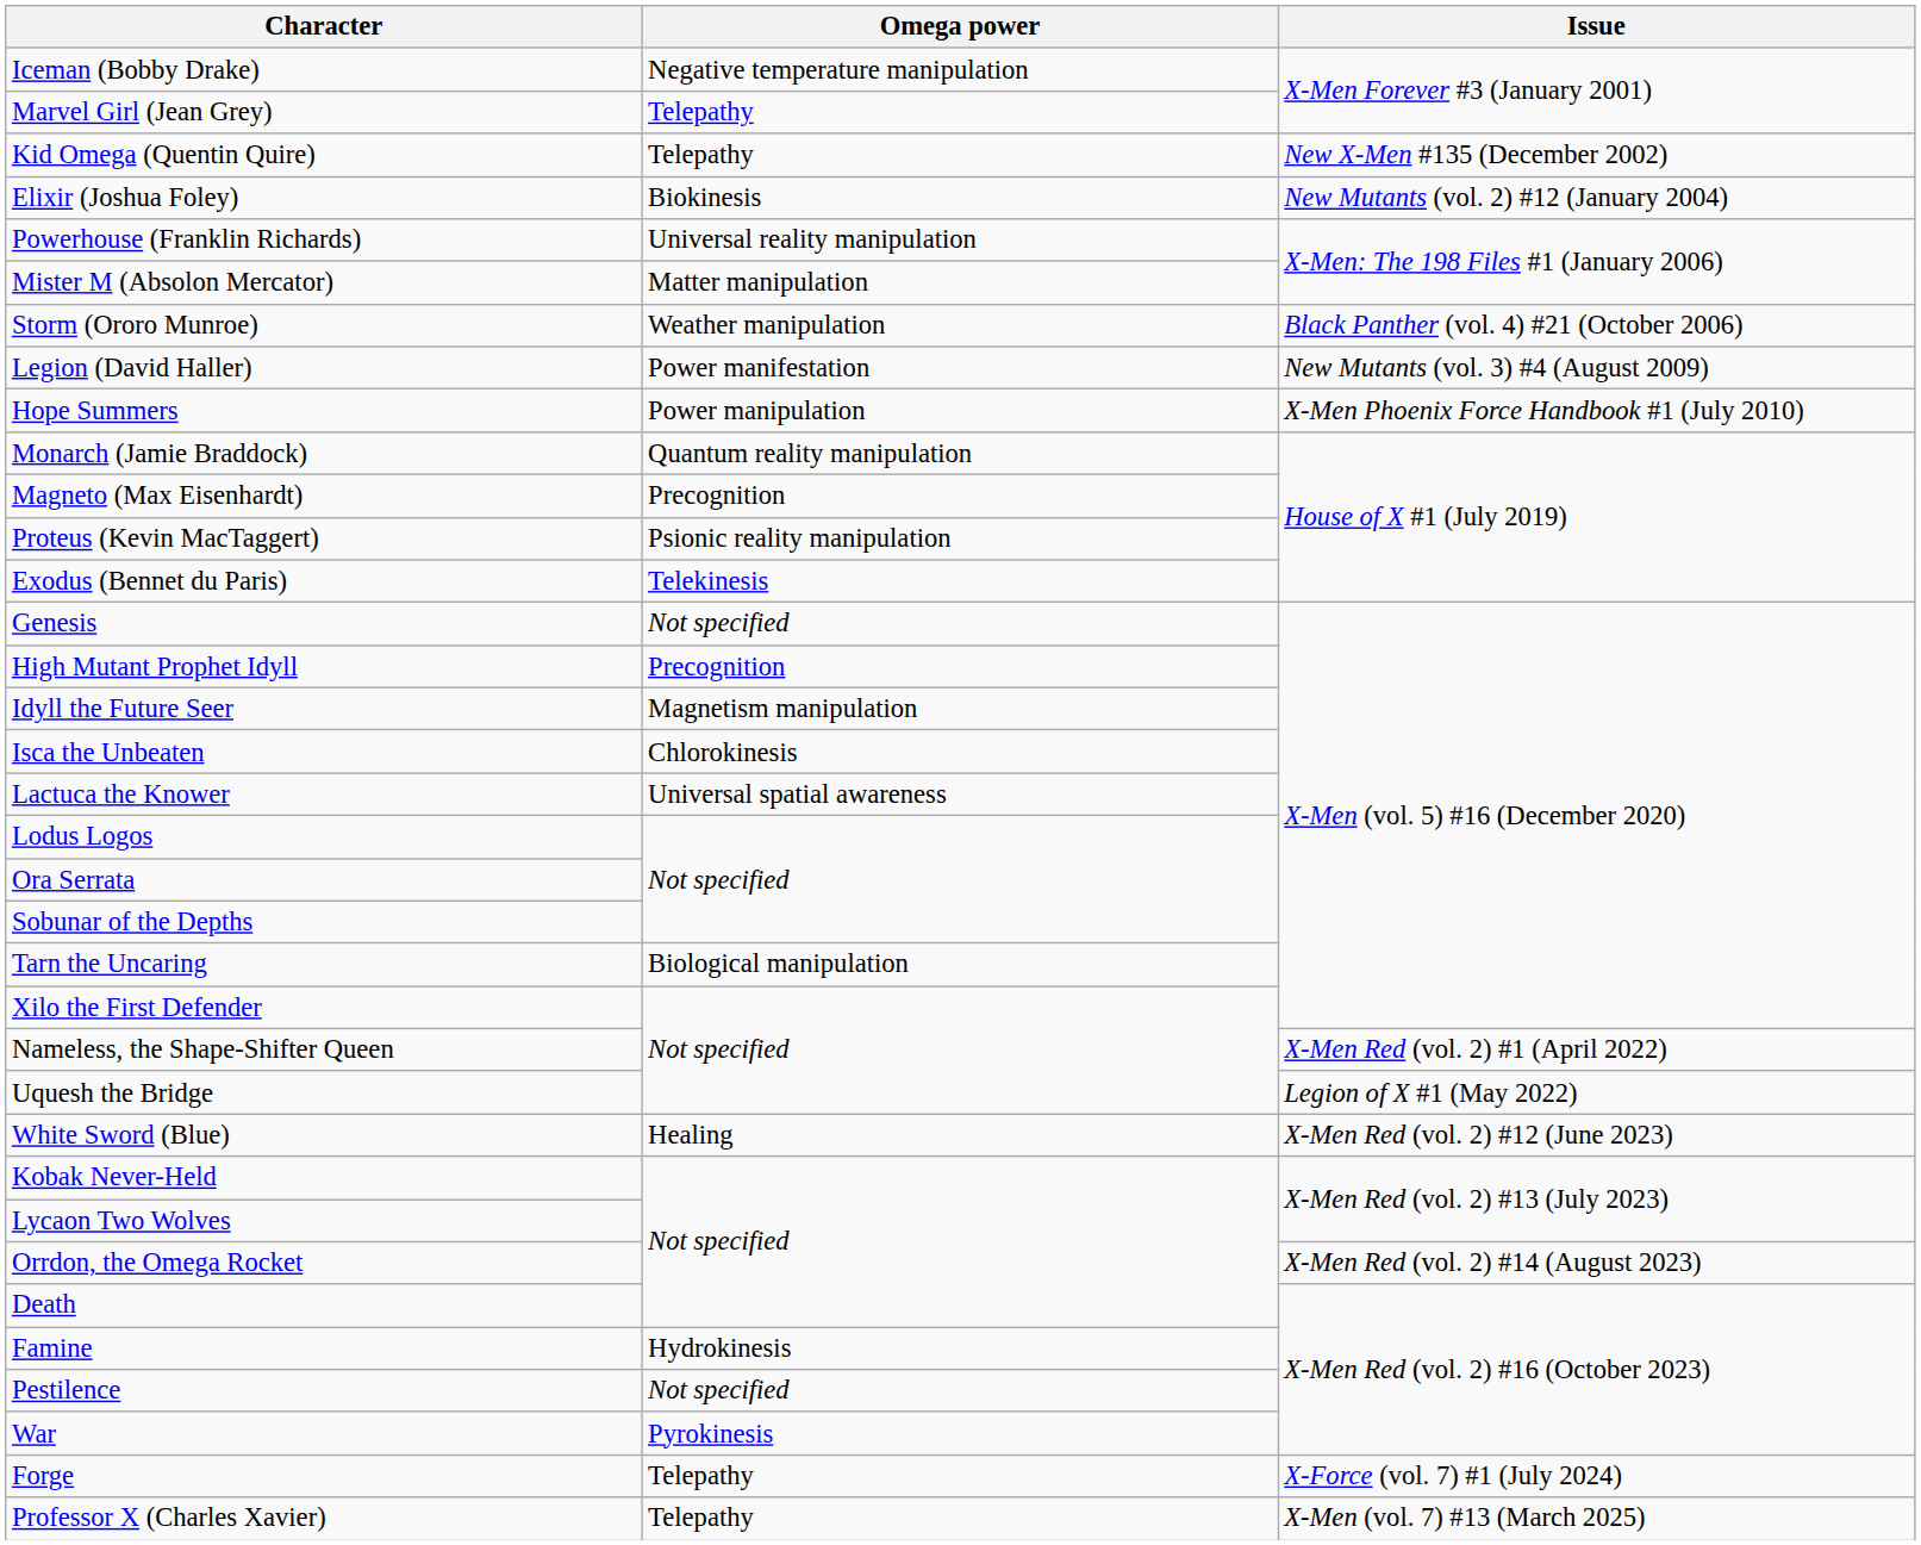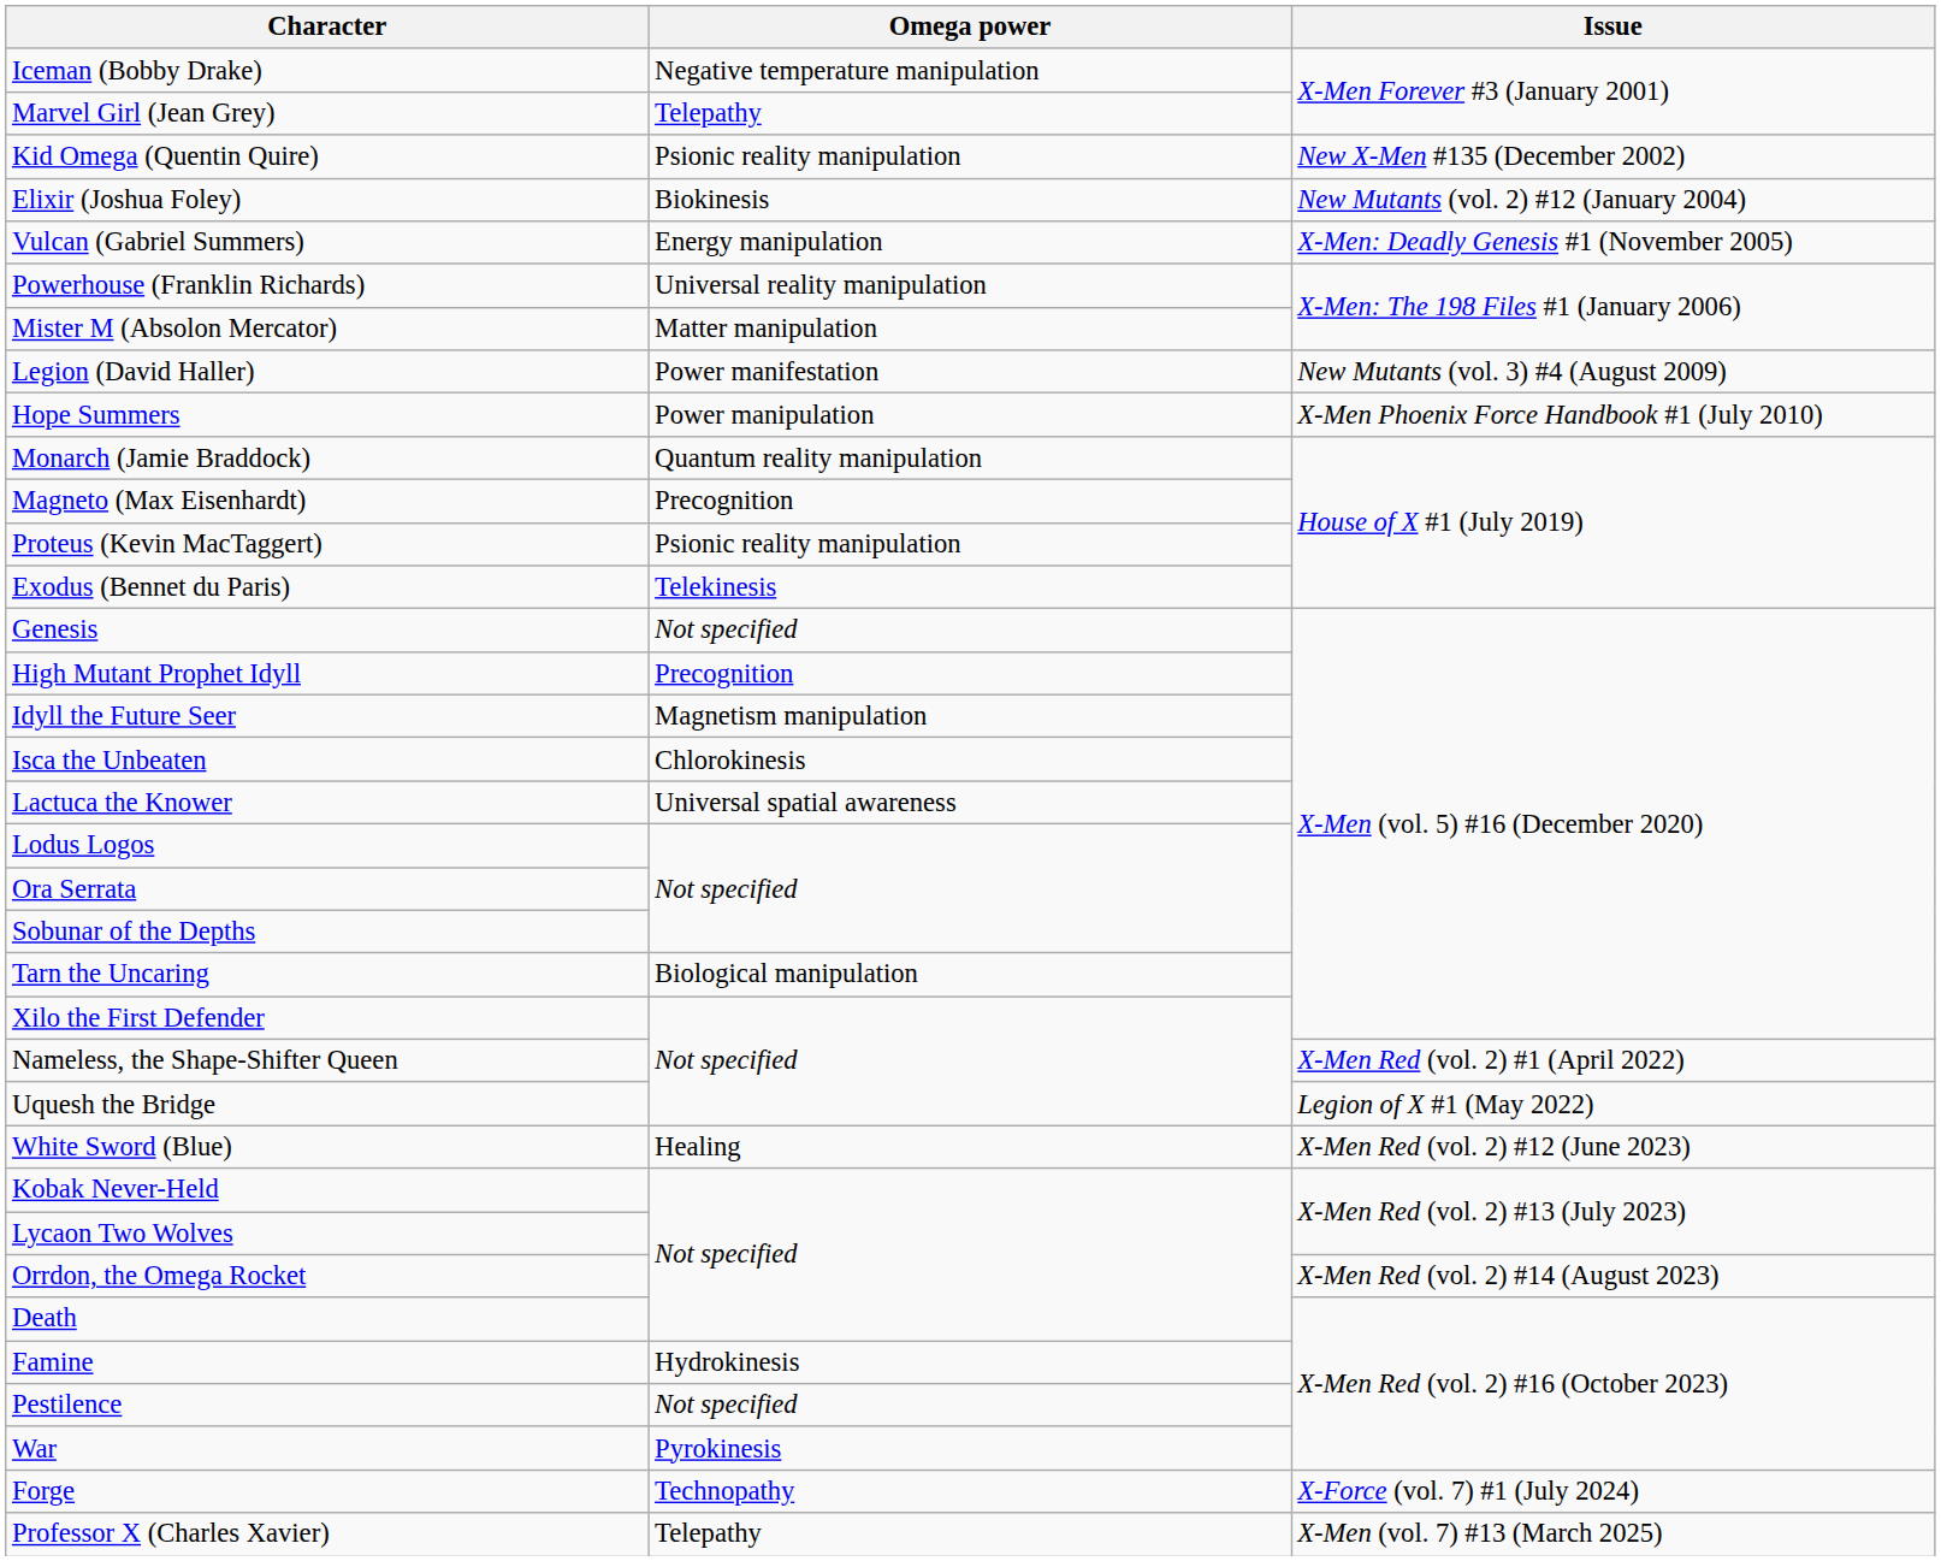 <table class="wikitable sortable" style="width:90%;">
 <tr>
 <th style="width:30%;">Character</th>
 <th style="width:30%;">Omega power</th>
 <th class="unsortable" style="width:30%;">Issue</th>
 </tr>
 <tr>
 <td><a href='#'>Iceman</a> (Bobby Drake)</td>
 <td>Negative temperature manipulation</td>
 <td rowspan=2><em><a href='#'>X-Men Forever</a></em> #3 (January 2001)</td>
 </tr>
 <tr>
 <td><a href='#'>Marvel Girl</a> (Jean Grey)</td>
 <td><a href='#'>Telepathy</a></td>
 </tr>
 <tr>
 <td><a href='#'>Kid Omega</a> (Quentin Quire)</td>
-<td>Telepathy</td>
+<td>Psionic reality manipulation</td>
 <td><em><a href='#'>New X-Men</a></em> #135 (December 2002)</td>
 </tr>
 <tr>
 <td><a href='#'>Elixir</a> (Joshua Foley)</td>
 <td>Biokinesis</td>
 <td><em><a href='#'>New Mutants</a></em> (vol. 2) #12 (January 2004)</td>
+</tr>
+<tr>
+<td><a href='#'>Vulcan</a> (Gabriel Summers)</td>
+<td>Energy manipulation</td>
+<td><em><a href='#'>X-Men: Deadly Genesis</a></em> #1 (November 2005)</td>
 </tr>
 <tr>
 <td><a href='#'>Powerhouse</a> (Franklin Richards)</td>
 <td>Universal reality manipulation</td>
 <td rowspan=2><em><a href='#'>X-Men: The 198 Files</a></em> #1 (January 2006)</td>
 </tr>
 <tr>
 <td><a href='#'>Mister M</a> (Absolon Mercator)</td>
 <td>Matter manipulation</td>
-</tr>
-<tr>
-<td><a href='#'>Storm</a> (Ororo Munroe)</td>
-<td>Weather manipulation</td>
-<td><em><a href='#'>Black Panther</a></em> (vol. 4) #21 (October 2006)</td>
 </tr>
 <tr>
 <td><a href='#'>Legion</a> (David Haller)</td>
 <td>Power manifestation</td>
 <td><em>New Mutants</em> (vol. 3) #4 (August 2009)</td>
 </tr>
 <tr>
 <td><a href='#'>Hope Summers</a></td>
 <td>Power manipulation</td>
 <td><em>X-Men Phoenix Force Handbook</em> #1 (July 2010)</td>
 </tr>
 <tr>
 <td><a href='#'>Monarch</a> (Jamie Braddock)</td>
 <td>Quantum reality manipulation</td>
 <td rowspan=4><em><a href='#'>House of X</a></em> #1 (July 2019)</td>
 </tr>
 <tr>
 <td><a href='#'>Magneto</a> (Max Eisenhardt)</td>
 <td>Precognition</td>
 </tr>
 <tr>
 <td><a href='#'>Proteus</a> (Kevin MacTaggert)</td>
 <td>Psionic reality manipulation</td>
 </tr>
 <tr>
 <td><a href='#'>Exodus</a> (Bennet du Paris)</td>
 <td><a href='#'>Telekinesis</a></td>
 </tr>
 <tr>
 <td><a href='#'>Genesis</a></td>
 <td><em>Not specified</em></td>
 <td rowspan=10><em><a href='#'>X-Men</a></em> (vol. 5) #16 (December 2020)</td>
 </tr>
 <tr>
 <td><a href='#'>High Mutant Prophet Idyll</a></td>
 <td><a href='#'>Precognition</a></td>
 </tr>
 <tr>
 <td><a href='#'>Idyll the Future Seer</a></td>
 <td>Magnetism manipulation</td>
 </tr>
 <tr>
 <td><a href='#'>Isca the Unbeaten</a></td>
 <td>Chlorokinesis</td>
 </tr>
 <tr>
 <td><a href='#'>Lactuca the Knower</a></td>
 <td>Universal spatial awareness</td>
 </tr>
 <tr>
 <td><a href='#'>Lodus Logos</a></td>
 <td rowspan=3><em>Not specified</em></td>
 </tr>
 <tr>
 <td><a href='#'>Ora Serrata</a></td>
 </tr>
 <tr>
 <td><a href='#'>Sobunar of the Depths</a></td>
 </tr>
 <tr>
 <td><a href='#'>Tarn the Uncaring</a></td>
 <td>Biological manipulation</td>
 </tr>
 <tr>
 <td><a href='#'>Xilo the First Defender</a></td>
 <td rowspan=3><em>Not specified</em></td>
 </tr>
 <tr>
 <td>Nameless, the Shape-Shifter Queen</td>
 <td><em><a href='#'>X-Men Red</a></em> (vol. 2) #1 (April 2022)</td>
 </tr>
 <tr>
 <td>Uquesh the Bridge</td>
 <td><em>Legion of X</em> #1 (May 2022)</td>
 </tr>
 <tr>
 <td><a href='#'>White Sword</a> (Blue)</td>
 <td>Healing</td>
 <td><em>X-Men Red</em> (vol. 2) #12 (June 2023)</td>
 </tr>
 <tr>
 <td><a href='#'>Kobak Never-Held</a></td>
 <td rowspan=4><em>Not specified</em></td>
 <td rowspan=2><em>X-Men Red</em> (vol. 2) #13 (July 2023)</td>
 </tr>
 <tr>
 <td><a href='#'>Lycaon Two Wolves</a></td>
 </tr>
 <tr>
 <td><a href='#'>Orrdon, the Omega Rocket</a></td>
 <td><em>X-Men Red</em> (vol. 2) #14 (August 2023)</td>
 </tr>
 <tr>
 <td><a href='#'>Death</a></td>
 <td rowspan=4><em>X-Men Red</em> (vol. 2) #16 (October 2023)</td>
 </tr>
 <tr>
 <td><a href='#'>Famine</a></td>
 <td>Hydrokinesis</td>
 </tr>
 <tr>
 <td><a href='#'>Pestilence</a></td>
 <td><em>Not specified</em></td>
 </tr>
 <tr>
 <td><a href='#'>War</a></td>
 <td><a href='#'>Pyrokinesis</a></td>
 </tr>
 <tr>
 <td><a href='#'>Forge</a></td>
-<td>Telepathy</td>
+<td><a href='#'>Technopathy</a></td>
 <td><em><a href='#'>X-Force</a></em> (vol. 7) #1 (July 2024)</td>
 </tr>
 <tr>
 <td><a href='#'>Professor X</a> (Charles Xavier)</td>
 <td>Telepathy</td>
 <td><em>X-Men</em> (vol. 7) #13 (March 2025)</td>
 </tr>
 </table>
